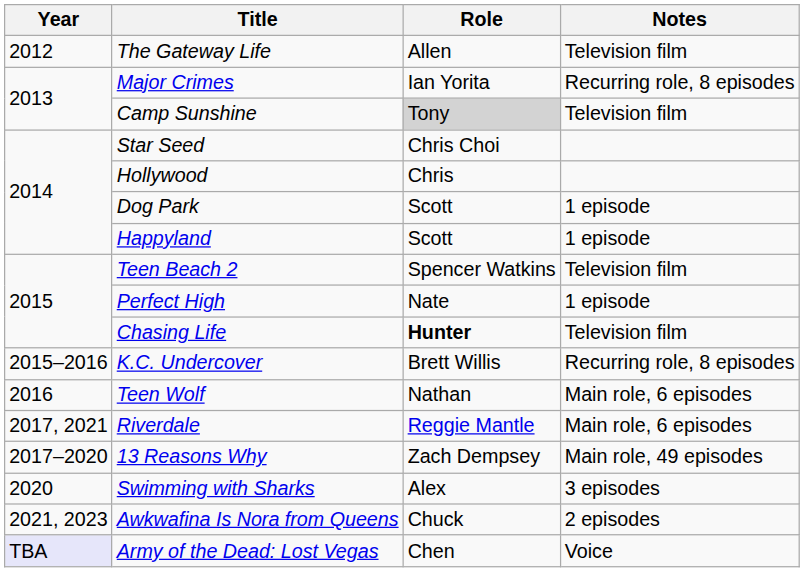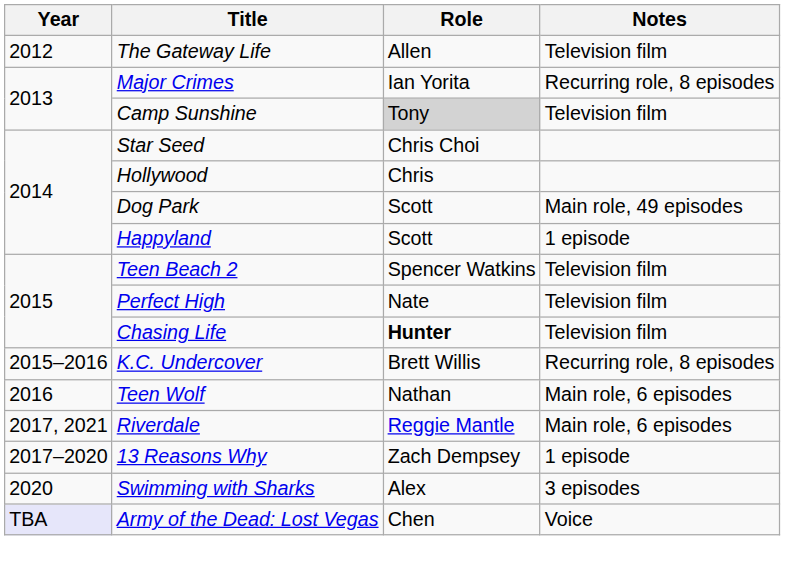 <table class="wikitable sortable">
 <tr>
 <th scope="col">Year</th>
 <th scope="col">Title</th>
 <th scope="col">Role</th>
 <th scope="col" class="unsortable">Notes</th>
 </tr>
 <tr>
 <td>2012</td>
 <td><em>The Gateway Life</em></td>
 <td>Allen</td>
 <td>Television film</td>
 </tr>
 <tr>
 <td rowspan="2">2013</td>
 <td><em><a href='#'>Major Crimes</a></em></td>
 <td>Ian Yorita</td>
 <td>Recurring role, 8 episodes</td>
 </tr>
 <tr>
 <td><em>Camp Sunshine</em></td>
 <td style="background: lightgrey;">Tony</td>
 <td>Television film</td>
 </tr>
 <tr>
 <td rowspan="4">2014</td>
 <td><em>Star Seed</em></td>
 <td>Chris Choi</td>
 <td></td>
 </tr>
 <tr>
 <td><em>Hollywood</em></td>
 <td>Chris</td>
 <td></td>
 </tr>
 <tr>
 <td><em>Dog Park</em></td>
 <td>Scott</td>
-<td>1 episode</td>
+<td>Main role, 49 episodes</td>
 </tr>
 <tr>
 <td><em><a href='#'>Happyland</a></em></td>
 <td>Scott</td>
 <td>1 episode</td>
 </tr>
 <tr>
 <td rowspan="3">2015</td>
 <td><em><a href='#'>Teen Beach 2</a></em></td>
 <td>Spencer Watkins</td>
 <td>Television film</td>
 </tr>
 <tr>
 <td><em><a href='#'>Perfect High</a></em></td>
 <td>Nate</td>
-<td>1 episode</td>
+<td>Television film</td>
 </tr>
 <tr>
 <td><em><a href='#'>Chasing Life</a></em></td>
 <td><strong>Hunter</strong></td>
 <td>Television film</td>
 </tr>
 <tr>
 <td>2015–2016</td>
 <td><em><a href='#'>K.C. Undercover</a></em></td>
 <td>Brett Willis</td>
 <td>Recurring role, 8 episodes</td>
 </tr>
 <tr>
 <td>2016</td>
 <td><em><a href='#'>Teen Wolf</a></em></td>
 <td>Nathan</td>
 <td>Main role, 6 episodes</td>
 </tr>
 <tr>
 <td>2017, 2021</td>
 <td><em><a href='#'>Riverdale</a></em></td>
 <td><a href='#'>Reggie Mantle</a></td>
 <td>Main role, 6 episodes</td>
 </tr>
 <tr>
 <td>2017–2020</td>
 <td><em><a href='#'>13 Reasons Why</a></em></td>
 <td>Zach Dempsey</td>
-<td>Main role, 49 episodes</td>
+<td>1 episode</td>
 </tr>
 <tr>
 <td>2020</td>
 <td><em><a href='#'>Swimming with Sharks</a></em></td>
 <td>Alex</td>
 <td>3 episodes</td>
 </tr>
 <tr>
-<td>2021, 2023</td>
-<td><em><a href='#'>Awkwafina Is Nora from Queens</a></em></td>
-<td>Chuck</td>
-<td>2 episodes</td>
-</tr>
-<tr>
 <td style="background: lavender;">TBA</td>
 <td><em><a href='#'>Army of the Dead: Lost Vegas</a></em></td>
 <td>Chen</td>
 <td>Voice</td>
 </tr>
 </table>
